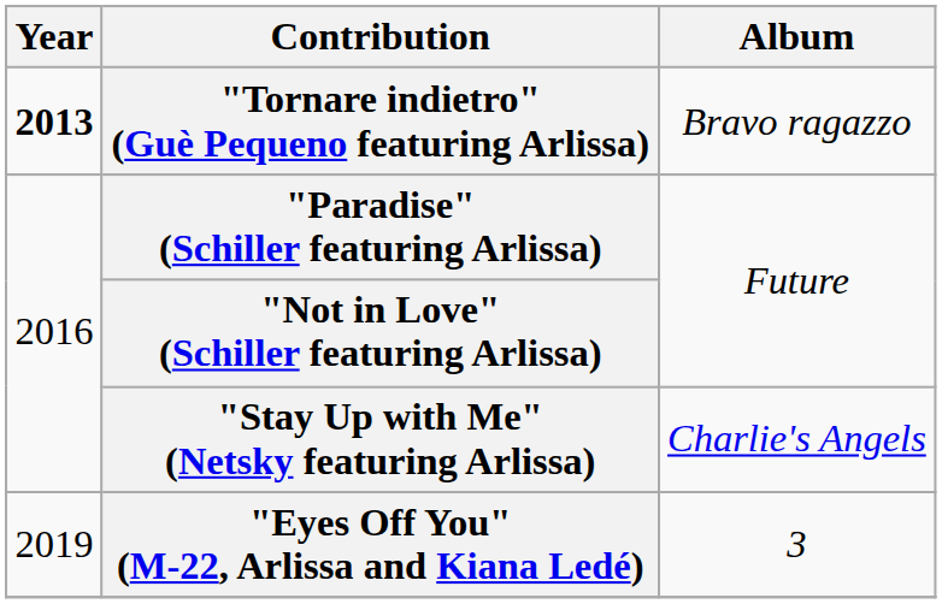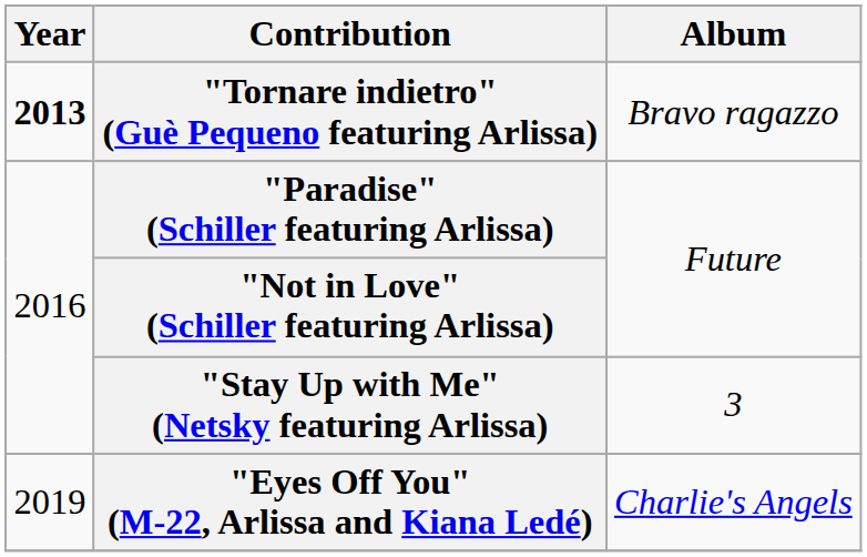 <table class="wikitable plainrowheaders" style="text-align:center;" border="1">
 <tr>
 <th scope="col">Year</th>
 <th scope="col">Contribution</th>
 <th scope="col">Album</th>
 </tr>
 <tr>
 <td rowspan="1"><strong>2013</strong></td>
 <th scope="row">"Tornare indietro"<br><span>(<a href='#'>Guè Pequeno</a> featuring Arlissa)</span></th>
 <td><em>Bravo ragazzo</em></td>
 </tr>
 <tr>
 <td rowspan="3">2016</td>
 <th scope="row">"Paradise"<br><span>(<a href='#'>Schiller</a> featuring Arlissa)</span></th>
 <td rowspan="2"><em>Future</em></td>
 </tr>
 <tr>
 <th scope="row">"Not in Love"<br><span>(<a href='#'>Schiller</a> featuring Arlissa)</span></th>
 </tr>
 <tr>
 <th scope="row">"Stay Up with Me"<br><span>(<a href='#'>Netsky</a> featuring Arlissa)</span></th>
-<td><em><a href='#'>Charlie's Angels</a></em></td>
+<td><em>3</em></td>
 </tr>
 <tr>
 <td rowspan="1">2019</td>
 <th scope="row">"Eyes Off You"<br><span>(<a href='#'>M-22</a>, Arlissa and <a href='#'>Kiana Ledé</a>)</span></th>
-<td><em>3</em></td>
+<td><em><a href='#'>Charlie's Angels</a></em></td>
 </tr>
 <tr>
 </tr>
 </table>
